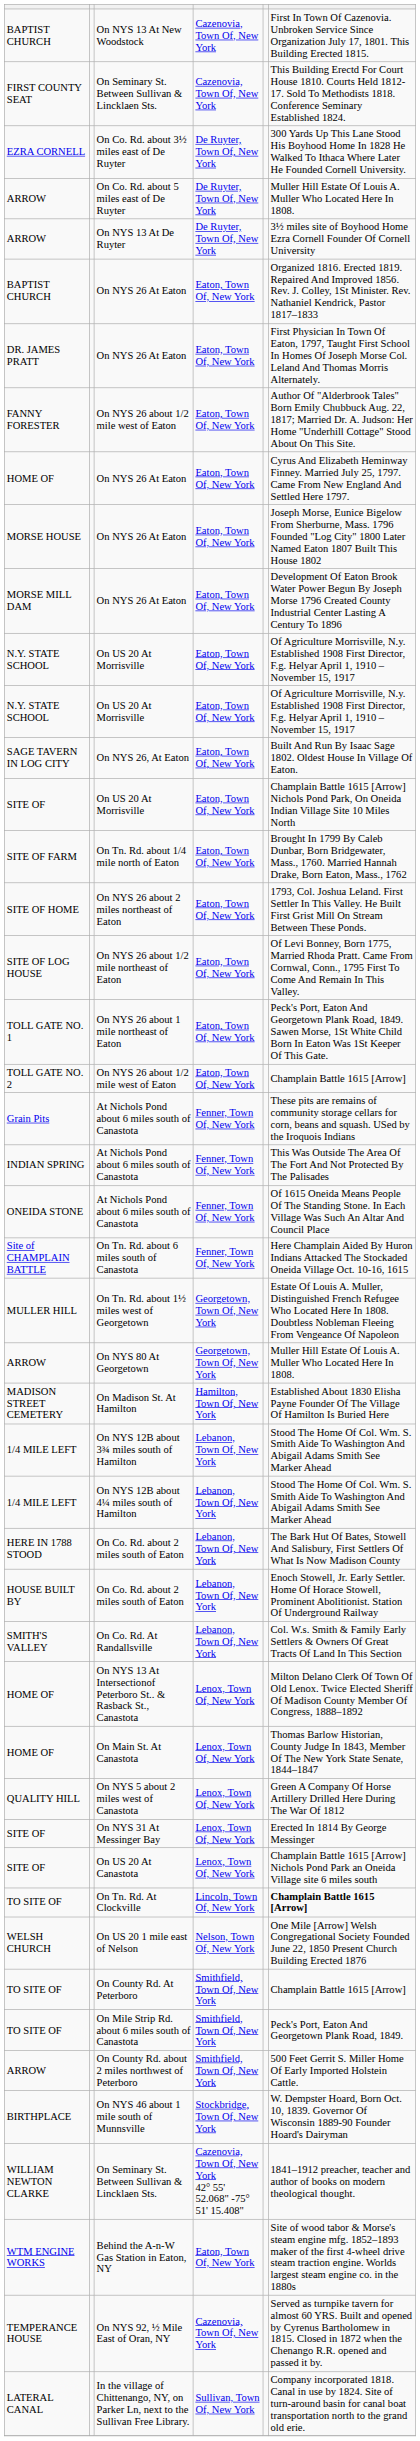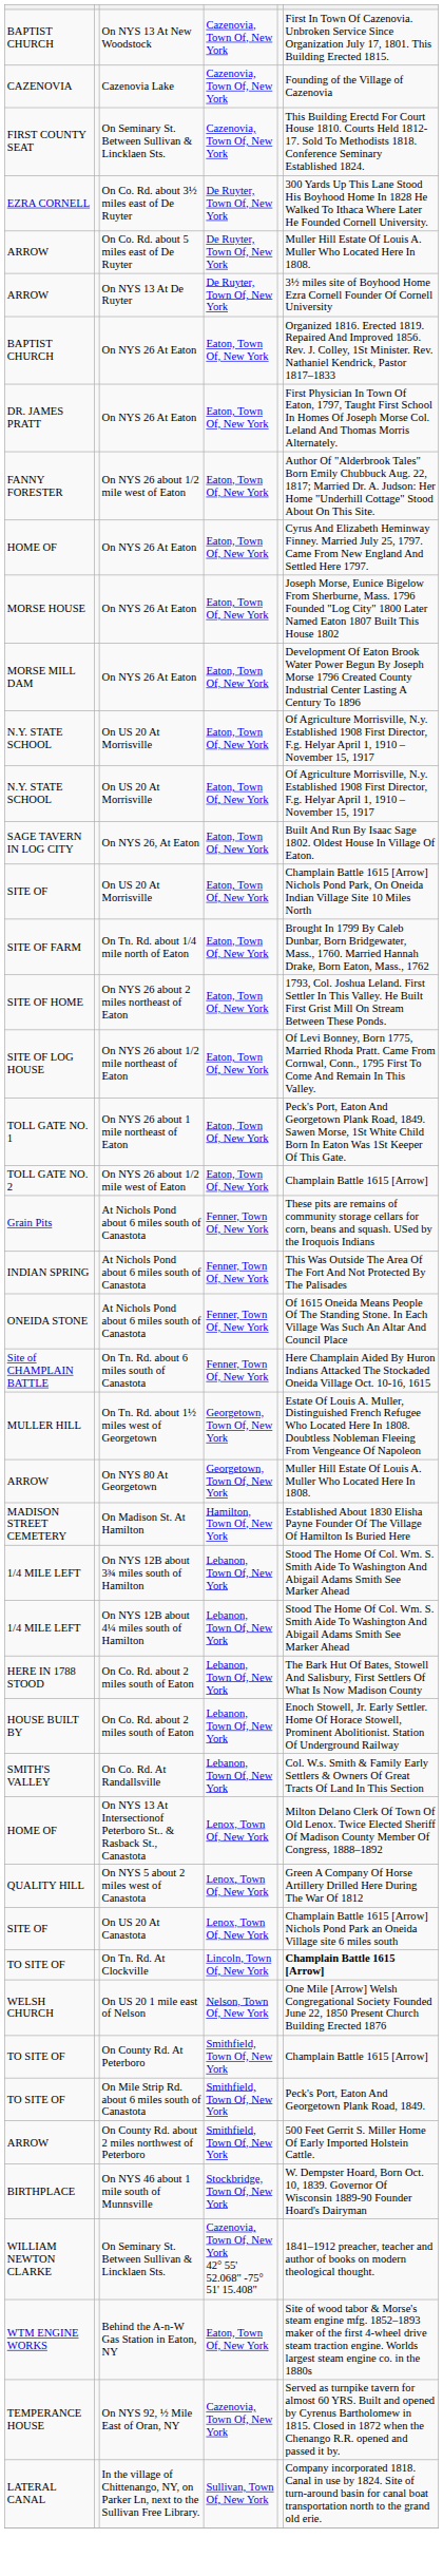 <table class="wikitable sortable" style="width:100%">
 <tr>
 <th></th>
 <th class="unsortable" ></th>
 <th></th>
 <th></th>
 <th></th>
 <th class="unsortable" ></th>
 </tr>
 <tr ->
 <td>BAPTIST CHURCH</td>
 <td></td>
 <td>On NYS 13 At New Woodstock</td>
 <td><a href='#'>Cazenovia, Town Of, New York</a></td>
 <td></td>
 <td>First In Town Of Cazenovia. Unbroken Service Since Organization July 17, 1801. This Building Erected 1815.</td>
+</tr>
+<tr ->
+<td>CAZENOVIA</td>
+<td></td>
+<td>Cazenovia Lake</td>
+<td><a href='#'>Cazenovia, Town Of, New York</a></td>
+<td></td>
+<td>Founding of the Village of Cazenovia</td>
 </tr>
 <tr ->
 <td>FIRST COUNTY SEAT</td>
 <td></td>
 <td>On Seminary St. Between Sullivan & Lincklaen Sts.</td>
 <td><a href='#'>Cazenovia, Town Of, New York</a></td>
 <td></td>
 <td>This Building Erectd For Court House 1810. Courts Held 1812-17. Sold To Methodists 1818. Conference Seminary Established 1824.</td>
 </tr>
 <tr ->
 <td><a href='#'>EZRA CORNELL</a></td>
 <td></td>
 <td>On Co. Rd. about 3½ miles east of De Ruyter</td>
 <td><a href='#'>De Ruyter, Town Of, New York</a></td>
 <td></td>
 <td>300 Yards Up This Lane Stood His Boyhood Home In 1828 He Walked To Ithaca Where Later He Founded Cornell University.</td>
 </tr>
 <tr ->
 <td>ARROW</td>
 <td></td>
 <td>On Co. Rd. about 5 miles east of De Ruyter</td>
 <td><a href='#'>De Ruyter, Town Of, New York</a></td>
 <td></td>
 <td>Muller Hill Estate Of Louis A. Muller Who Located Here In 1808.</td>
 </tr>
 <tr ->
 <td>ARROW</td>
 <td></td>
 <td>On NYS 13 At De Ruyter</td>
 <td><a href='#'>De Ruyter, Town Of, New York</a></td>
 <td></td>
 <td>3½ miles site of Boyhood Home Ezra Cornell Founder Of Cornell University</td>
 </tr>
 <tr ->
 <td>BAPTIST CHURCH</td>
 <td></td>
 <td>On NYS 26 At Eaton</td>
 <td><a href='#'>Eaton, Town Of, New York</a></td>
 <td></td>
 <td>Organized 1816. Erected 1819. Repaired And Improved 1856. Rev. J. Colley, 1St Minister. Rev. Nathaniel Kendrick, Pastor 1817–1833</td>
 </tr>
 <tr ->
 <td>DR. JAMES PRATT</td>
 <td></td>
 <td>On NYS 26 At Eaton</td>
 <td><a href='#'>Eaton, Town Of, New York</a></td>
 <td></td>
 <td>First Physician In Town Of Eaton, 1797, Taught First School In Homes Of Joseph Morse Col. Leland And Thomas Morris Alternately.</td>
 </tr>
 <tr ->
 <td>FANNY FORESTER</td>
 <td></td>
 <td>On NYS 26 about 1/2 mile west of Eaton</td>
 <td><a href='#'>Eaton, Town Of, New York</a></td>
 <td></td>
 <td>Author Of "Alderbrook Tales" Born Emily Chubbuck Aug. 22, 1817; Married Dr. A. Judson: Her Home "Underhill Cottage" Stood About On This Site.</td>
 </tr>
 <tr ->
 <td>HOME OF</td>
 <td></td>
 <td>On NYS 26 At Eaton</td>
 <td><a href='#'>Eaton, Town Of, New York</a></td>
 <td></td>
 <td>Cyrus And Elizabeth Heminway Finney. Married July 25, 1797. Came From New England And Settled Here 1797.</td>
 </tr>
 <tr ->
 <td>MORSE HOUSE</td>
 <td></td>
 <td>On NYS 26 At Eaton</td>
 <td><a href='#'>Eaton, Town Of, New York</a></td>
 <td></td>
 <td>Joseph Morse, Eunice Bigelow From Sherburne, Mass. 1796 Founded "Log City" 1800 Later Named Eaton 1807 Built This House 1802</td>
 </tr>
 <tr ->
 <td>MORSE MILL DAM</td>
 <td></td>
 <td>On NYS 26 At Eaton</td>
 <td><a href='#'>Eaton, Town Of, New York</a></td>
 <td></td>
 <td>Development Of Eaton Brook Water Power Begun By Joseph Morse 1796 Created County Industrial Center Lasting A Century To 1896</td>
 </tr>
 <tr ->
 <td>N.Y. STATE SCHOOL</td>
 <td></td>
 <td>On US 20 At Morrisville</td>
 <td><a href='#'>Eaton, Town Of, New York</a></td>
 <td></td>
 <td>Of Agriculture Morrisville, N.y. Established 1908 First Director, F.g. Helyar April 1, 1910 – November 15, 1917</td>
 </tr>
 <tr ->
 <td>N.Y. STATE SCHOOL</td>
 <td></td>
 <td>On US 20 At Morrisville</td>
 <td><a href='#'>Eaton, Town Of, New York</a></td>
 <td></td>
 <td>Of Agriculture Morrisville, N.y. Established 1908 First Director, F.g. Helyar April 1, 1910 – November 15, 1917</td>
 </tr>
 <tr ->
 <td>SAGE TAVERN IN LOG CITY</td>
 <td></td>
 <td>On NYS 26, At Eaton</td>
 <td><a href='#'>Eaton, Town Of, New York</a></td>
 <td></td>
 <td>Built And Run By Isaac Sage 1802. Oldest House In Village Of Eaton.</td>
 </tr>
 <tr ->
 <td>SITE OF</td>
 <td></td>
 <td>On US 20 At Morrisville</td>
 <td><a href='#'>Eaton, Town Of, New York</a></td>
 <td></td>
 <td>Champlain Battle 1615 [Arrow] Nichols Pond Park, On Oneida Indian Village Site 10 Miles North</td>
 </tr>
 <tr ->
 <td>SITE OF FARM</td>
 <td></td>
 <td>On Tn. Rd. about 1/4 mile north of Eaton</td>
 <td><a href='#'>Eaton, Town Of, New York</a></td>
 <td></td>
 <td>Brought In 1799 By Caleb Dunbar, Born Bridgewater, Mass., 1760. Married Hannah Drake, Born Eaton, Mass., 1762</td>
 </tr>
 <tr ->
 <td>SITE OF HOME</td>
 <td></td>
 <td>On NYS 26 about 2 miles northeast of Eaton</td>
 <td><a href='#'>Eaton, Town Of, New York</a></td>
 <td></td>
 <td>1793, Col. Joshua Leland. First Settler In This Valley. He Built First Grist Mill On Stream Between These Ponds.</td>
 </tr>
 <tr ->
 <td>SITE OF LOG HOUSE</td>
 <td></td>
 <td>On NYS 26 about 1/2 mile northeast of Eaton</td>
 <td><a href='#'>Eaton, Town Of, New York</a></td>
 <td></td>
 <td>Of Levi Bonney, Born 1775, Married Rhoda Pratt. Came From Cornwal, Conn., 1795 First To Come And Remain In This Valley.</td>
 </tr>
 <tr ->
 <td>TOLL GATE NO. 1</td>
 <td></td>
 <td>On NYS 26 about 1 mile northeast of Eaton</td>
 <td><a href='#'>Eaton, Town Of, New York</a></td>
 <td></td>
 <td>Peck's Port, Eaton And Georgetown Plank Road, 1849. Sawen Morse, 1St White Child Born In Eaton Was 1St Keeper Of This Gate.</td>
 </tr>
 <tr ->
 <td>TOLL GATE NO. 2</td>
 <td></td>
 <td>On NYS 26 about 1/2 mile west of Eaton</td>
 <td><a href='#'>Eaton, Town Of, New York</a></td>
 <td></td>
 <td>Champlain Battle 1615 [Arrow]</td>
 </tr>
 <tr ->
 <td><a href='#'>Grain Pits</a></td>
 <td></td>
 <td>At Nichols Pond about 6 miles south of Canastota</td>
 <td><a href='#'>Fenner, Town Of, New York</a></td>
 <td></td>
 <td>These pits are remains of community storage cellars for corn, beans and squash. USed by the Iroquois Indians</td>
 </tr>
 <tr ->
 <td>INDIAN SPRING</td>
 <td></td>
 <td>At Nichols Pond about 6 miles south of Canastota</td>
 <td><a href='#'>Fenner, Town Of, New York</a></td>
 <td></td>
 <td>This Was Outside The Area Of The Fort And Not Protected By The Palisades</td>
 </tr>
 <tr ->
 <td>ONEIDA STONE</td>
 <td></td>
 <td>At Nichols Pond about 6 miles south of Canastota</td>
 <td><a href='#'>Fenner, Town Of, New York</a></td>
 <td></td>
 <td>Of 1615 Oneida Means People Of The Standing Stone. In Each Village Was Such An Altar And Council Place</td>
 </tr>
 <tr ->
 <td><a href='#'>Site of CHAMPLAIN BATTLE</a></td>
 <td></td>
 <td>On Tn. Rd. about 6 miles south of Canastota</td>
 <td><a href='#'>Fenner, Town Of, New York</a></td>
 <td></td>
 <td>Here Champlain Aided By Huron Indians Attacked The Stockaded Oneida Village Oct. 10-16, 1615</td>
 </tr>
 <tr ->
 <td>MULLER HILL</td>
 <td></td>
 <td>On Tn. Rd. about 1½ miles west of Georgetown</td>
 <td><a href='#'>Georgetown, Town Of, New York</a></td>
 <td></td>
 <td>Estate Of Louis A. Muller, Distinguished French Refugee Who Located Here In 1808. Doubtless Nobleman Fleeing From Vengeance Of Napoleon</td>
 </tr>
 <tr ->
 <td>ARROW</td>
 <td></td>
 <td>On NYS 80 At Georgetown</td>
 <td><a href='#'>Georgetown, Town Of, New York</a></td>
 <td></td>
 <td>Muller Hill Estate Of Louis A. Muller Who Located Here In 1808.</td>
 </tr>
 <tr ->
 <td>MADISON STREET CEMETERY</td>
 <td></td>
 <td>On Madison St. At Hamilton</td>
 <td><a href='#'>Hamilton, Town Of, New York</a></td>
 <td></td>
 <td>Established About 1830 Elisha Payne Founder Of The Village Of Hamilton Is Buried Here</td>
 </tr>
 <tr ->
 <td>1/4 MILE LEFT</td>
 <td></td>
 <td>On NYS 12B about 3¾ miles south of Hamilton</td>
 <td><a href='#'>Lebanon, Town Of, New York</a></td>
 <td></td>
 <td>Stood The Home Of Col. Wm. S. Smith Aide To Washington And Abigail Adams Smith See Marker Ahead</td>
 </tr>
 <tr ->
 <td>1/4 MILE LEFT</td>
 <td></td>
 <td>On NYS 12B about 4¼ miles south of Hamilton</td>
 <td><a href='#'>Lebanon, Town Of, New York</a></td>
 <td></td>
 <td>Stood The Home Of Col. Wm. S. Smith Aide To Washington And Abigail Adams Smith See Marker Ahead</td>
 </tr>
 <tr ->
 <td>HERE IN 1788 STOOD</td>
 <td></td>
 <td>On Co. Rd. about 2 miles south of Eaton</td>
 <td><a href='#'>Lebanon, Town Of, New York</a></td>
 <td></td>
 <td>The Bark Hut Of Bates, Stowell And Salisbury, First Settlers Of What Is Now Madison County</td>
 </tr>
 <tr ->
 <td>HOUSE BUILT BY</td>
 <td></td>
 <td>On Co. Rd. about 2 miles south of Eaton</td>
 <td><a href='#'>Lebanon, Town Of, New York</a></td>
 <td></td>
 <td>Enoch Stowell, Jr. Early Settler. Home Of Horace Stowell, Prominent Abolitionist. Station Of Underground Railway</td>
 </tr>
 <tr ->
 <td>SMITH'S VALLEY</td>
 <td></td>
 <td>On Co. Rd. At Randallsville</td>
 <td><a href='#'>Lebanon, Town Of, New York</a></td>
 <td></td>
 <td>Col. W.s. Smith & Family Early Settlers & Owners Of Great Tracts Of Land In This Section</td>
 </tr>
 <tr ->
 <td>HOME OF</td>
 <td></td>
 <td>On NYS 13 At Intersectionof Peterboro St.. & Rasback St., Canastota</td>
 <td><a href='#'>Lenox, Town Of, New York</a></td>
 <td></td>
 <td>Milton Delano Clerk Of Town Of Old Lenox. Twice Elected Sheriff Of Madison County Member Of Congress, 1888–1892</td>
 </tr>
 <tr ->
-<td>HOME OF</td>
-<td></td>
-<td>On Main St. At Canastota</td>
-<td><a href='#'>Lenox, Town Of, New York</a></td>
-<td></td>
-<td>Thomas Barlow Historian, County Judge In 1843, Member Of The New York State Senate, 1844–1847</td>
-</tr>
-<tr ->
 <td>QUALITY HILL</td>
 <td></td>
 <td>On NYS 5 about 2 miles west of Canastota</td>
 <td><a href='#'>Lenox, Town Of, New York</a></td>
 <td></td>
 <td>Green A Company Of Horse Artillery Drilled Here During The War Of 1812</td>
-</tr>
-<tr ->
-<td>SITE OF</td>
-<td></td>
-<td>On NYS 31 At Messinger Bay</td>
-<td><a href='#'>Lenox, Town Of, New York</a></td>
-<td></td>
-<td>Erected In 1814 By George Messinger</td>
 </tr>
 <tr ->
 <td>SITE OF</td>
 <td></td>
 <td>On US 20 At Canastota</td>
 <td><a href='#'>Lenox, Town Of, New York</a></td>
 <td></td>
 <td>Champlain Battle 1615 [Arrow] Nichols Pond Park an Oneida Village site 6 miles south</td>
 </tr>
 <tr ->
 <td>TO SITE OF</td>
 <td></td>
 <td>On Tn. Rd. At Clockville</td>
 <td><a href='#'>Lincoln, Town Of, New York</a></td>
 <td></td>
 <td><strong>Champlain Battle 1615 [Arrow]</strong></td>
 </tr>
 <tr ->
 <td>WELSH CHURCH</td>
 <td></td>
 <td>On US 20 1 mile east of Nelson</td>
 <td><a href='#'>Nelson, Town Of, New York</a></td>
 <td></td>
 <td>One Mile [Arrow] Welsh Congregational Society Founded June 22, 1850 Present Church Building Erected 1876</td>
 </tr>
 <tr ->
 <td>TO SITE OF</td>
 <td></td>
 <td>On County Rd. At Peterboro</td>
 <td><a href='#'>Smithfield, Town Of, New York</a></td>
 <td></td>
 <td>Champlain Battle 1615 [Arrow]</td>
 </tr>
 <tr ->
 <td>TO SITE OF</td>
 <td></td>
 <td>On Mile Strip Rd. about 6 miles south of Canastota</td>
 <td><a href='#'>Smithfield, Town Of, New York</a></td>
 <td></td>
 <td>Peck's Port, Eaton And Georgetown Plank Road, 1849.</td>
 </tr>
 <tr ->
 <td>ARROW</td>
 <td></td>
 <td>On County Rd. about 2 miles northwest of Peterboro</td>
 <td><a href='#'>Smithfield, Town Of, New York</a></td>
 <td></td>
 <td>500 Feet Gerrit S. Miller Home Of Early Imported Holstein Cattle.</td>
 </tr>
 <tr ->
 <td>BIRTHPLACE</td>
 <td></td>
 <td>On NYS 46 about 1 mile south of Munnsville</td>
 <td><a href='#'>Stockbridge, Town Of, New York</a></td>
 <td></td>
 <td>W. Dempster Hoard, Born Oct. 10, 1839. Governor Of Wisconsin 1889-90 Founder Hoard's Dairyman</td>
 </tr>
 <tr ->
 <td>WILLIAM NEWTON CLARKE</td>
 <td></td>
 <td>On Seminary St. Between Sullivan & Lincklaen Sts.</td>
 <td><a href='#'>Cazenovia, Town Of, New York</a><br>42° 55' 52.068" -75° 51' 15.408"</td>
 <td></td>
 <td>1841–1912 preacher, teacher and author of books on modern theological thought.</td>
 </tr>
 <tr ->
 <td><a href='#'>WTM ENGINE WORKS</a></td>
 <td></td>
 <td>Behind the A-n-W Gas Station in Eaton, NY</td>
 <td><a href='#'>Eaton, Town Of, New York</a></td>
 <td></td>
 <td>Site of wood tabor & Morse's steam engine mfg. 1852–1893 maker of the first 4-wheel drive steam traction engine. Worlds largest steam engine co. in the 1880s</td>
 </tr>
 <tr ->
 <td>TEMPERANCE HOUSE</td>
 <td></td>
 <td>On NYS 92, ½ Mile East of Oran, NY</td>
 <td><a href='#'>Cazenovia, Town Of, New York</a></td>
 <td></td>
 <td>Served as turnpike tavern for almost 60 YRS. Built and opened by Cyrenus Bartholomew in 1815. Closed in 1872 when the Chenango R.R. opened and passed it by.</td>
 </tr>
 <tr ->
 <td>LATERAL CANAL</td>
 <td></td>
 <td>In the village of Chittenango, NY, on Parker Ln, next to the Sullivan Free Library.</td>
 <td><a href='#'>Sullivan, Town Of, New York</a></td>
 <td></td>
 <td>Company incorporated 1818. Canal in use by 1824. Site of turn-around basin for canal boat transportation north to the grand old erie.</td>
 </tr>
 <tr ->
 </tr>
 </table>
